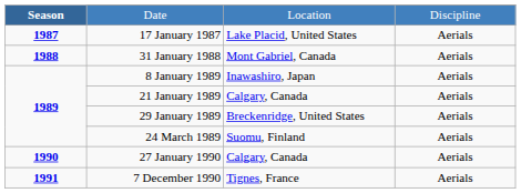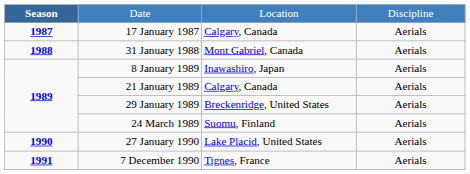 <table class="wikitable" style="font-size:95%; text-align:center; border:grey solid 1px; border-collapse:collapse;" width="50%">
 <tr style="background-color:#369; color:white;">
 <td rowspan="2" colspan="1" width="5%"><strong>Season</strong></td>
 </tr>
 <tr style="background-color:#4180be; color:white;">
 <td width="10%">Date</td>
 <td width="12%">Location</td>
 <td width="8%">Discipline</td>
 </tr>
 <tr>
 <td><strong><a href='#'>1987</a></strong></td>
 <td align=right>17 January 1987</td>
-<td align=left> <a href='#'>Lake Placid</a>, United States</td>
+<td align=left> <a href='#'>Calgary</a>, Canada</td>
 <td>Aerials</td>
 </tr>
 <tr>
 <td><strong><a href='#'>1988</a></strong></td>
 <td align=right>31 January 1988</td>
 <td align=left> <a href='#'>Mont Gabriel</a>, Canada</td>
 <td>Aerials</td>
 </tr>
 <tr>
 <td rowspan=4><strong><a href='#'>1989</a></strong></td>
 <td align=right>8 January 1989</td>
 <td align=left> <a href='#'>Inawashiro</a>, Japan</td>
 <td>Aerials</td>
 </tr>
 <tr>
 <td align=right>21 January 1989</td>
 <td align=left> <a href='#'>Calgary</a>, Canada</td>
 <td>Aerials</td>
 </tr>
 <tr>
 <td align=right>29 January 1989</td>
 <td align=left> <a href='#'>Breckenridge</a>, United States</td>
 <td>Aerials</td>
 </tr>
 <tr>
 <td align=right>24 March 1989</td>
 <td align=left> <a href='#'>Suomu</a>, Finland</td>
 <td>Aerials</td>
 </tr>
 <tr>
 <td><strong><a href='#'>1990</a></strong></td>
 <td align=right>27 January 1990</td>
-<td align=left> <a href='#'>Calgary</a>, Canada</td>
+<td align=left> <a href='#'>Lake Placid</a>, United States</td>
 <td>Aerials</td>
 </tr>
 <tr>
 <td><strong><a href='#'>1991</a></strong></td>
 <td align=right>7 December 1990</td>
 <td align=left> <a href='#'>Tignes</a>, France</td>
 <td>Aerials</td>
 </tr>
 </table>
